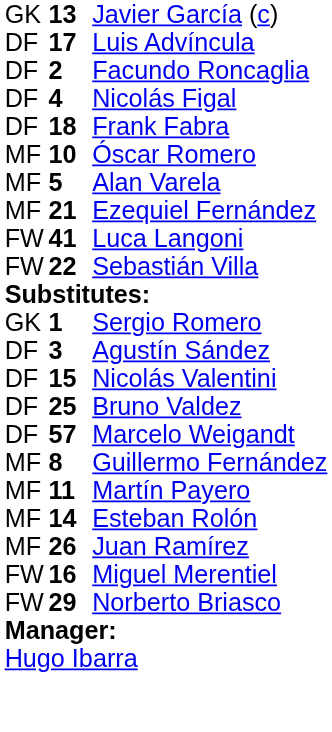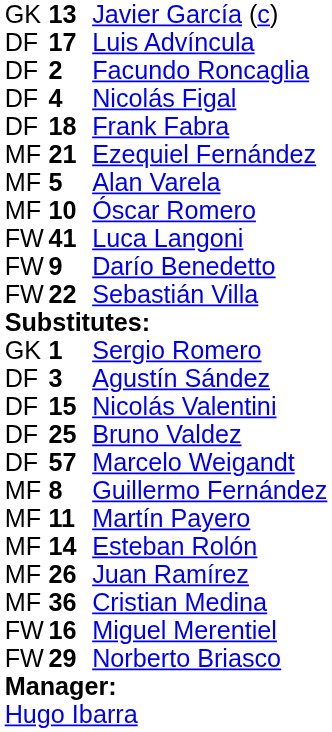 <table style="font-size:90%; margin:0.2em auto;" cellspacing="0" cellpadding="0">
 <tr>
 <th width="25"></th>
 <th width="25"></th>
 </tr>
 <tr>
 <td>GK</td>
 <td><strong>13</strong></td>
 <td> <a href='#'>Javier García</a> (<a href='#'>c</a>)</td>
 </tr>
 <tr>
 <td>DF</td>
 <td><strong>17</strong></td>
 <td> <a href='#'>Luis Advíncula</a></td>
 </tr>
 <tr>
 <td>DF</td>
 <td><strong>2</strong></td>
 <td> <a href='#'>Facundo Roncaglia</a></td>
 <td></td>
 <td></td>
 </tr>
 <tr>
 <td>DF</td>
 <td><strong>4</strong></td>
 <td> <a href='#'>Nicolás Figal</a></td>
 </tr>
 <tr>
 <td>DF</td>
 <td><strong>18</strong></td>
 <td> <a href='#'>Frank Fabra</a></td>
 </tr>
 <tr>
 <td>MF</td>
-<td><strong>10</strong></td>
-<td> <a href='#'>Óscar Romero</a></td>
+<td><strong>21</strong></td>
+<td> <a href='#'>Ezequiel Fernández</a></td>
 <td></td>
 <td></td>
 </tr>
 <tr>
 <td>MF</td>
 <td><strong>5</strong></td>
 <td> <a href='#'>Alan Varela</a></td>
 </tr>
 <tr>
 <td>MF</td>
-<td><strong>21</strong></td>
-<td> <a href='#'>Ezequiel Fernández</a></td>
+<td><strong>10</strong></td>
+<td> <a href='#'>Óscar Romero</a></td>
 <td></td>
 <td></td>
 </tr>
 <tr>
 <td>FW</td>
 <td><strong>41</strong></td>
 <td> <a href='#'>Luca Langoni</a></td>
+<td></td>
+<td></td>
+</tr>
+<tr>
+<td>FW</td>
+<td><strong>9</strong></td>
+<td> <a href='#'>Darío Benedetto</a></td>
 <td></td>
 <td></td>
 </tr>
 <tr>
 <td>FW</td>
 <td><strong>22</strong></td>
 <td> <a href='#'>Sebastián Villa</a></td>
 </tr>
 <tr>
 <td colspan=3><strong>Substitutes:</strong></td>
 </tr>
 <tr>
 <td>GK</td>
 <td><strong>1</strong></td>
 <td> <a href='#'>Sergio Romero</a></td>
 </tr>
 <tr>
 <td>DF</td>
 <td><strong>3</strong></td>
 <td> <a href='#'>Agustín Sández</a></td>
 </tr>
 <tr>
 <td>DF</td>
 <td><strong>15</strong></td>
 <td> <a href='#'>Nicolás Valentini</a></td>
 </tr>
 <tr>
 <td>DF</td>
 <td><strong>25</strong></td>
 <td> <a href='#'>Bruno Valdez</a></td>
 <td></td>
 <td></td>
 </tr>
 <tr>
 <td>DF</td>
 <td><strong>57</strong></td>
 <td> <a href='#'>Marcelo Weigandt</a></td>
 </tr>
 <tr>
 <td>MF</td>
 <td><strong>8</strong></td>
 <td> <a href='#'>Guillermo Fernández</a></td>
 </tr>
 <tr>
 <td>MF</td>
 <td><strong>11</strong></td>
 <td> <a href='#'>Martín Payero</a></td>
 </tr>
 <tr>
 <td>MF</td>
 <td><strong>14</strong></td>
 <td> <a href='#'>Esteban Rolón</a></td>
 </tr>
 <tr>
 <td>MF</td>
 <td><strong>26</strong></td>
 <td> <a href='#'>Juan Ramírez</a></td>
 <td></td>
 <td></td>
 </tr>
 <tr>
+<td>MF</td>
+<td><strong>36</strong></td>
+<td> <a href='#'>Cristian Medina</a></td>
+<td></td>
+<td></td>
+</tr>
+<tr>
 <td>FW</td>
 <td><strong>16</strong></td>
 <td> <a href='#'>Miguel Merentiel</a></td>
 <td></td>
 <td></td>
 </tr>
 <tr>
 <td>FW</td>
 <td><strong>29</strong></td>
 <td> <a href='#'>Norberto Briasco</a></td>
 <td></td>
 <td></td>
 </tr>
 <tr>
 <td colspan=3><strong>Manager:</strong></td>
 </tr>
 <tr>
 <td colspan="4"> <a href='#'>Hugo Ibarra</a></td>
 </tr>
 </table>
